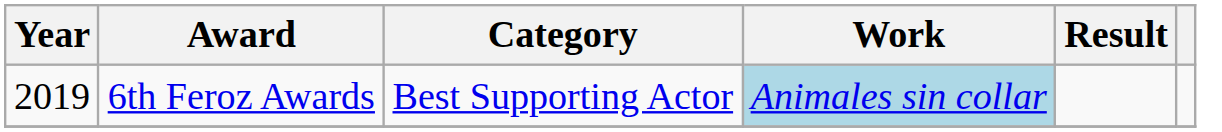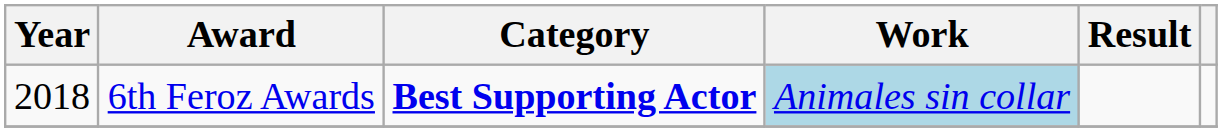 <table class="wikitable sortable">
 <tr>
 <th>Year</th>
 <th>Award</th>
 <th>Category</th>
 <th>Work</th>
 <th>Result</th>
 <th class="unsortable"></th>
 </tr>
 <tr>
-<td align  = "center">2019</td>
+<td align  = "center">2018</td>
 <td><a href='#'>6th Feroz Awards</a></td>
-<td><a href='#'>Best Supporting Actor</a></td>
+<td><strong><a href='#'>Best Supporting Actor</a></strong></td>
 <td style="background: lightblue;"><em><a href='#'>Animales sin collar</a></em></td>
 <td></td>
 <td></td>
 </tr>
 <tr>
 </tr>
 </table>
